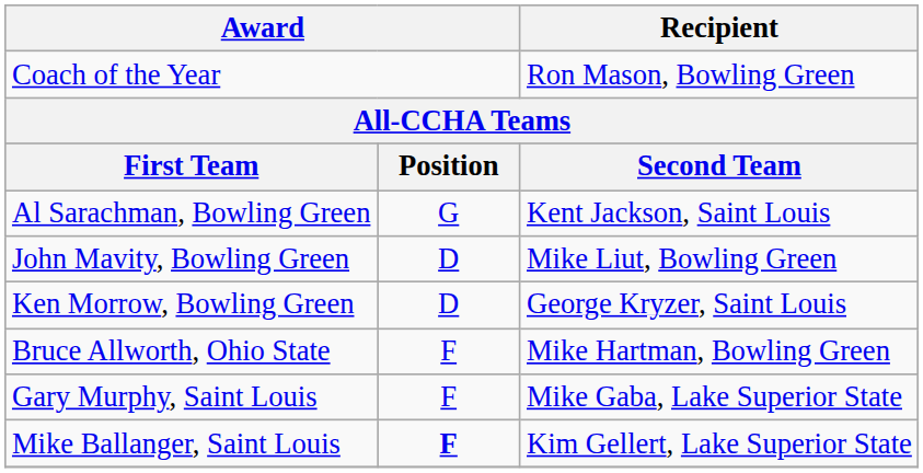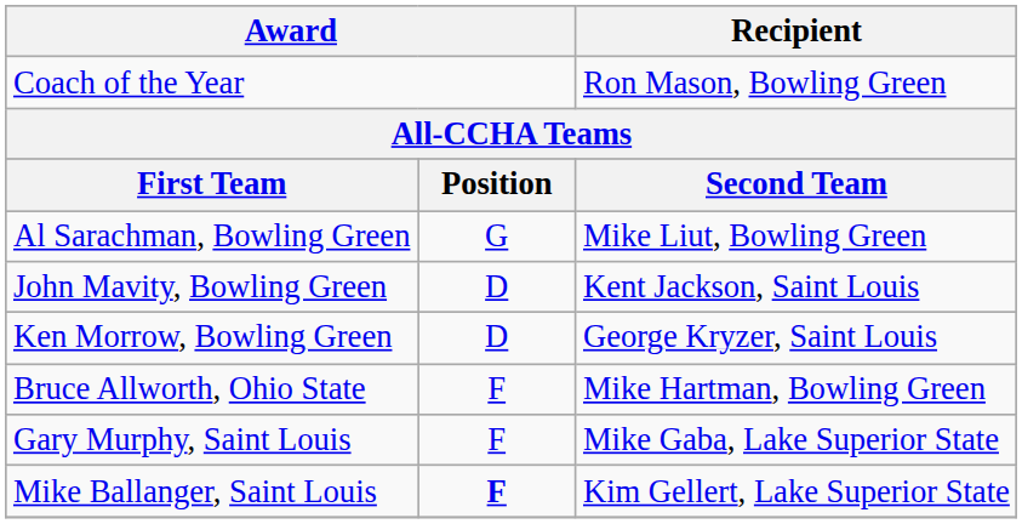 <table class="wikitable">
 <tr>
 <th colspan=2><a href='#'>Award</a></th>
 <th>Recipient</th>
 </tr>
 <tr>
 <td colspan=2><a href='#'>Coach of the Year</a></td>
 <td><a href='#'>Ron Mason</a>, <a href='#'>Bowling Green</a></td>
 </tr>
 <tr>
 <th colspan=3><a href='#'>All-CCHA Teams</a></th>
 </tr>
 <tr>
 <th><a href='#'>First Team</a></th>
 <th>  Position  </th>
 <th><a href='#'>Second Team</a></th>
 </tr>
 <tr>
 <td><a href='#'>Al Sarachman</a>, <a href='#'>Bowling Green</a></td>
 <td align=center><a href='#'>G</a></td>
-<td><a href='#'>Kent Jackson</a>, <a href='#'>Saint Louis</a></td>
+<td><a href='#'>Mike Liut</a>, <a href='#'>Bowling Green</a></td>
 </tr>
 <tr>
 <td><a href='#'>John Mavity</a>, <a href='#'>Bowling Green</a></td>
 <td align=center><a href='#'>D</a></td>
-<td><a href='#'>Mike Liut</a>, <a href='#'>Bowling Green</a></td>
+<td><a href='#'>Kent Jackson</a>, <a href='#'>Saint Louis</a></td>
 </tr>
 <tr>
 <td><a href='#'>Ken Morrow</a>, <a href='#'>Bowling Green</a></td>
 <td align=center><a href='#'>D</a></td>
 <td><a href='#'>George Kryzer</a>, <a href='#'>Saint Louis</a></td>
 </tr>
 <tr>
 <td><a href='#'>Bruce Allworth</a>, <a href='#'>Ohio State</a></td>
 <td align=center><a href='#'>F</a></td>
 <td><a href='#'>Mike Hartman</a>, <a href='#'>Bowling Green</a></td>
 </tr>
 <tr>
 <td><a href='#'>Gary Murphy</a>, <a href='#'>Saint Louis</a></td>
 <td align=center><a href='#'>F</a></td>
 <td><a href='#'>Mike Gaba</a>, <a href='#'>Lake Superior State</a></td>
 </tr>
 <tr>
 <td><a href='#'>Mike Ballanger</a>, <a href='#'>Saint Louis</a></td>
 <td align=center><strong><a href='#'>F</a></strong></td>
 <td><a href='#'>Kim Gellert</a>, <a href='#'>Lake Superior State</a></td>
 </tr>
 <tr>
 </tr>
 </table>
